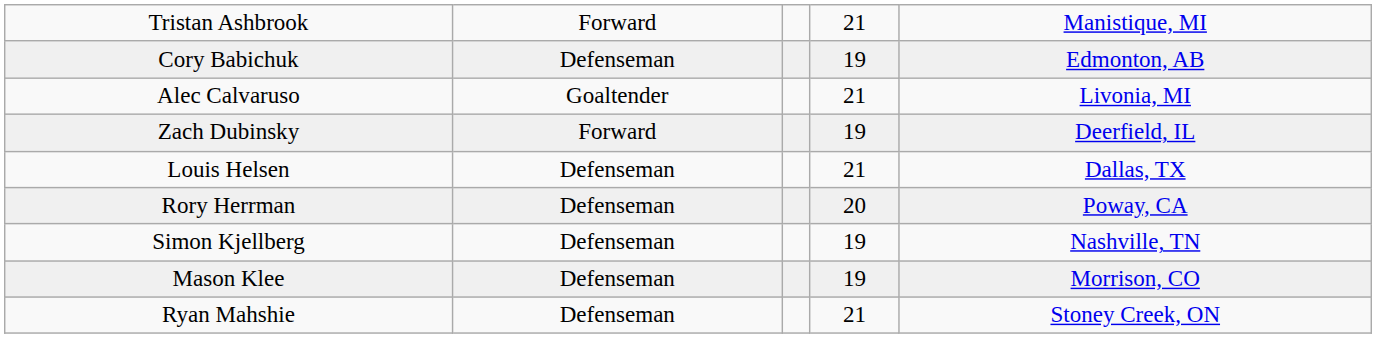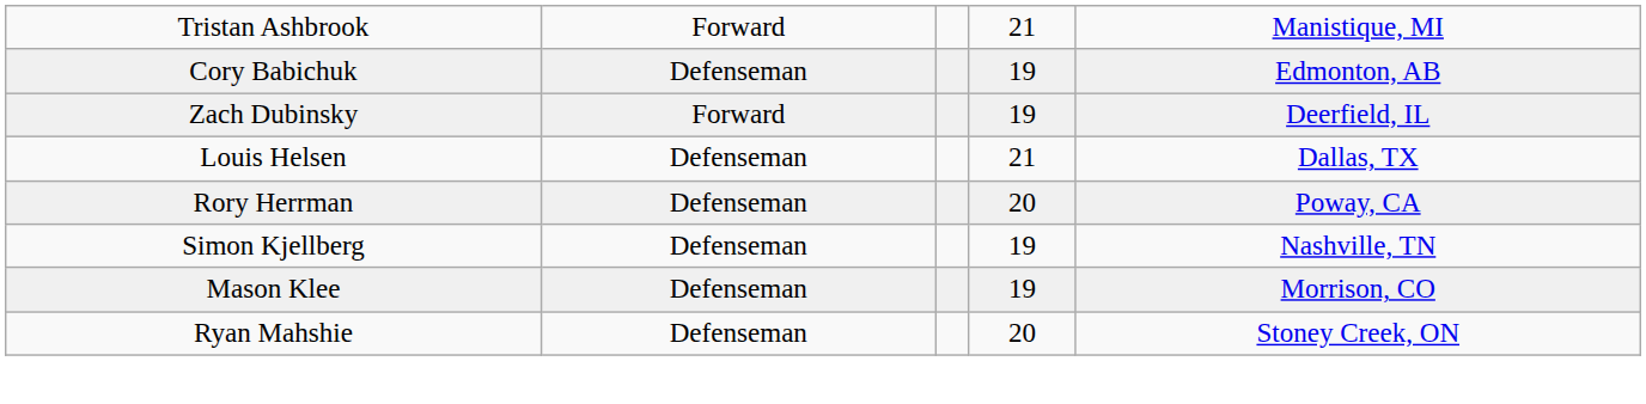 <table class="wikitable" width="60%">
 <tr align="center" bgcolor="">
 <td>Tristan Ashbrook</td>
 <td>Forward</td>
 <td></td>
 <td>21</td>
 <td><a href='#'>Manistique, MI</a></td>
 </tr>
 <tr align="center" bgcolor="f0f0f0">
 <td>Cory Babichuk</td>
 <td>Defenseman</td>
 <td></td>
 <td>19</td>
 <td><a href='#'>Edmonton, AB</a></td>
-</tr>
-<tr align="center" bgcolor="">
-<td>Alec Calvaruso</td>
-<td>Goaltender</td>
-<td></td>
-<td>21</td>
-<td><a href='#'>Livonia, MI</a></td>
 </tr>
 <tr align="center" bgcolor="f0f0f0">
 <td>Zach Dubinsky</td>
 <td>Forward</td>
 <td></td>
 <td>19</td>
 <td><a href='#'>Deerfield, IL</a></td>
 </tr>
 <tr align="center" bgcolor="">
 <td>Louis Helsen</td>
 <td>Defenseman</td>
 <td></td>
 <td>21</td>
 <td><a href='#'>Dallas, TX</a></td>
 </tr>
 <tr align="center" bgcolor="f0f0f0">
 <td>Rory Herrman</td>
 <td>Defenseman</td>
 <td></td>
 <td>20</td>
 <td><a href='#'>Poway, CA</a></td>
 </tr>
 <tr align="center" bgcolor="">
 <td>Simon Kjellberg</td>
 <td>Defenseman</td>
 <td></td>
 <td>19</td>
 <td><a href='#'>Nashville, TN</a></td>
 </tr>
 <tr align="center" bgcolor="f0f0f0">
 <td>Mason Klee</td>
 <td>Defenseman</td>
 <td></td>
 <td>19</td>
 <td><a href='#'>Morrison, CO</a></td>
 </tr>
 <tr align="center" bgcolor="">
 <td>Ryan Mahshie</td>
 <td>Defenseman</td>
 <td></td>
-<td>21</td>
+<td>20</td>
 <td><a href='#'>Stoney Creek, ON</a></td>
 </tr>
 </table>
